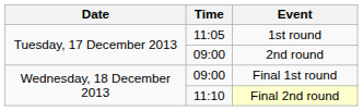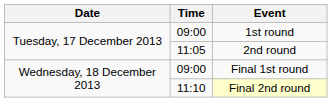 <table class = "wikitable" style="text-align:center;">
 <tr>
 <th width=220>Date</th>
 <th width=50>Time</th>
 <th width=150>Event</th>
 </tr>
 <tr>
 <td rowspan=2>Tuesday, 17 December 2013</td>
-<td>11:05</td>
+<td>09:00</td>
 <td>1st round</td>
 </tr>
 <tr>
-<td>09:00</td>
+<td>11:05</td>
 <td>2nd round</td>
 </tr>
 <tr>
 <td rowspan=2>Wednesday, 18 December 2013</td>
 <td>09:00</td>
 <td>Final 1st round</td>
 </tr>
 <tr>
 <td>11:10</td>
 <td bgcolor=ffffcc>Final 2nd round</td>
 </tr>
 </table>
